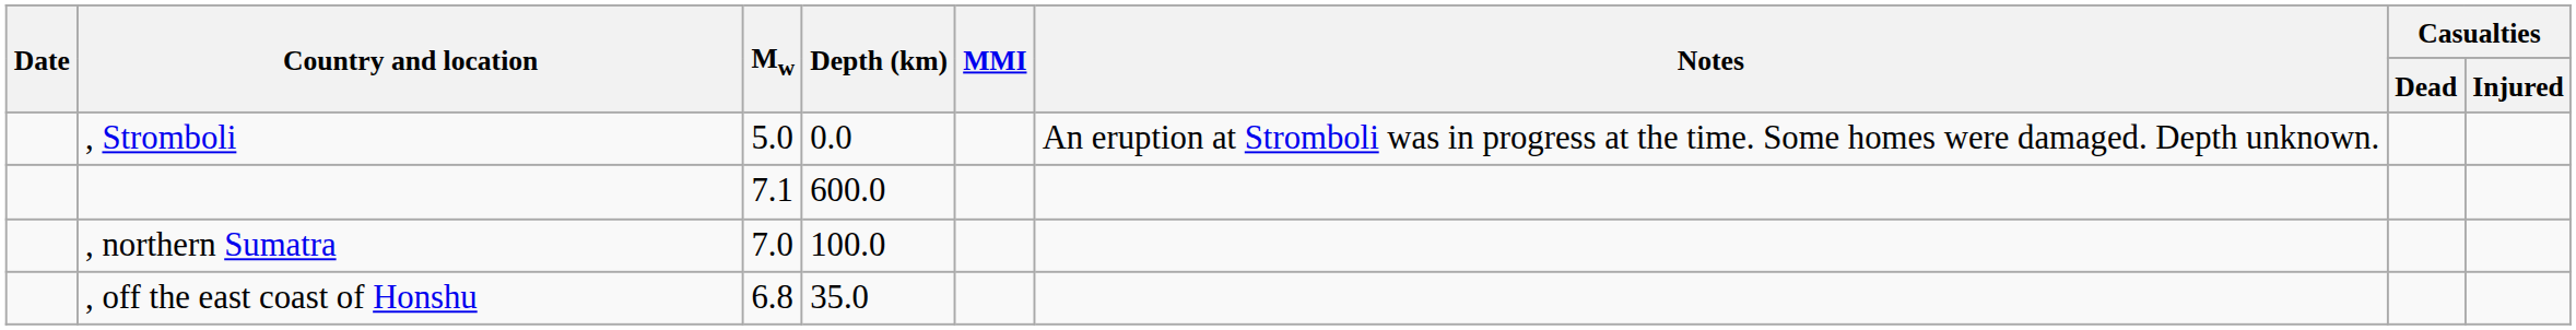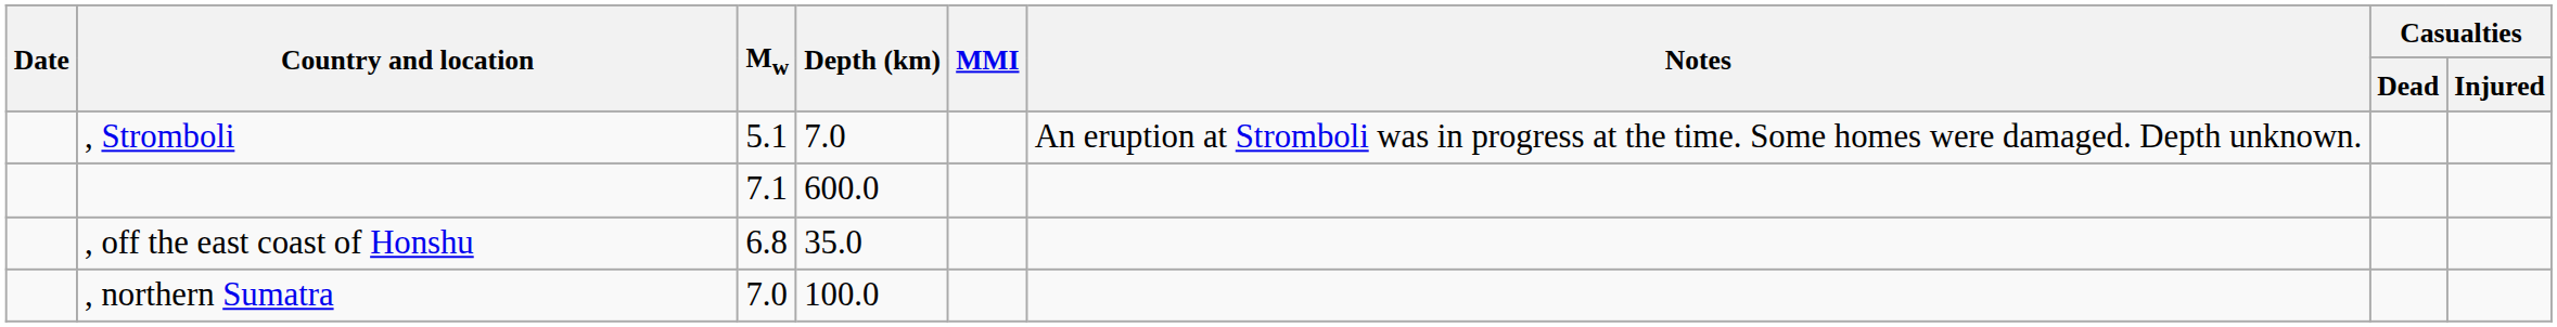 <table class="wikitable sortable sort-under" style="border:1px black; margin-left:1em;">
 <tr>
 <th rowspan="2"><small>Date</small></th>
 <th rowspan="2" style="width: 310px"><small>Country and location</small></th>
 <th rowspan="2"><small>M<sub>w</sub></small></th>
 <th rowspan="2"><small>Depth (km)</small></th>
 <th rowspan="2"><small><a href='#'>MMI</a></small></th>
 <th rowspan="2" class="unsortable"><small>Notes</small></th>
 <th colspan="2"><small>Casualties</small></th>
 </tr>
 <tr>
 <th><small>Dead</small></th>
 <th><small>Injured</small></th>
 </tr>
 <tr>
 <td></td>
 <td>, <a href='#'>Stromboli</a></td>
-<td>5.0</td>
-<td>0.0</td>
+<td>5.1</td>
+<td>7.0</td>
 <td></td>
 <td>An eruption at <a href='#'>Stromboli</a> was in progress at the time. Some homes were damaged. Depth unknown.</td>
 <td></td>
 <td></td>
 </tr>
 <tr>
 <td></td>
 <td></td>
 <td>7.1</td>
 <td>600.0</td>
 <td></td>
 <td></td>
 <td></td>
 <td></td>
 </tr>
 <tr>
 <td></td>
+<td>, off the east coast of <a href='#'>Honshu</a></td>
+<td>6.8</td>
+<td>35.0</td>
+<td></td>
+<td></td>
+<td></td>
+<td></td>
+</tr>
+<tr>
+<td></td>
 <td>, northern <a href='#'>Sumatra</a></td>
 <td>7.0</td>
 <td>100.0</td>
 <td></td>
 <td></td>
 <td></td>
 <td></td>
 </tr>
-<tr>
-<td></td>
-<td>, off the east coast of <a href='#'>Honshu</a></td>
-<td>6.8</td>
-<td>35.0</td>
-<td></td>
-<td></td>
-<td></td>
-<td></td>
-</tr>
 </table>
